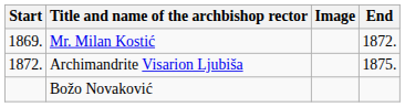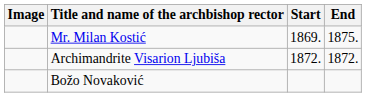 <table class="wikitable">
 <tr>
+<th>Image</th>
+<th>Title and name of the archbishop rector</th>
 <th>Start</th>
-<th>Title and name of the archbishop rector</th>
-<th>Image</th>
 <th>End</th>
 </tr>
 <tr>
+<td></td>
+<td><a href='#'>Mr. Milan Kostić</a></td>
 <td>1869.</td>
-<td><a href='#'>Mr. Milan Kostić</a></td>
-<td></td>
-<td>1872.</td>
+<td>1875.</td>
 </tr>
 <tr>
+<td></td>
+<td>Archimandrite <a href='#'>Visarion Ljubiša</a></td>
 <td>1872.</td>
-<td>Archimandrite <a href='#'>Visarion Ljubiša</a></td>
-<td></td>
-<td>1875.</td>
+<td>1872.</td>
 </tr>
 <tr>
 <td></td>
 <td>Božo Novaković</td>
 <td></td>
 <td></td>
 </tr>
 </table>
